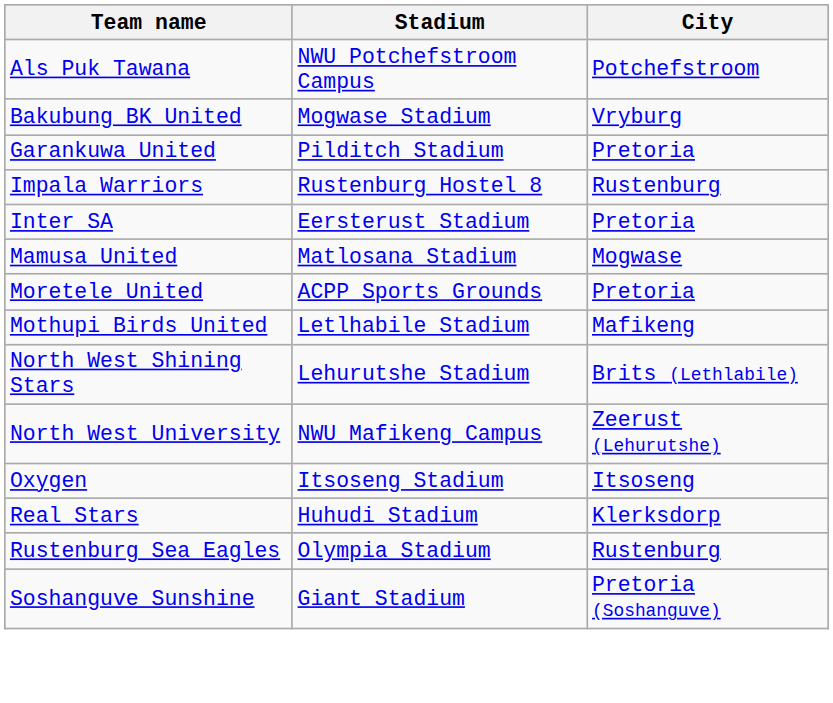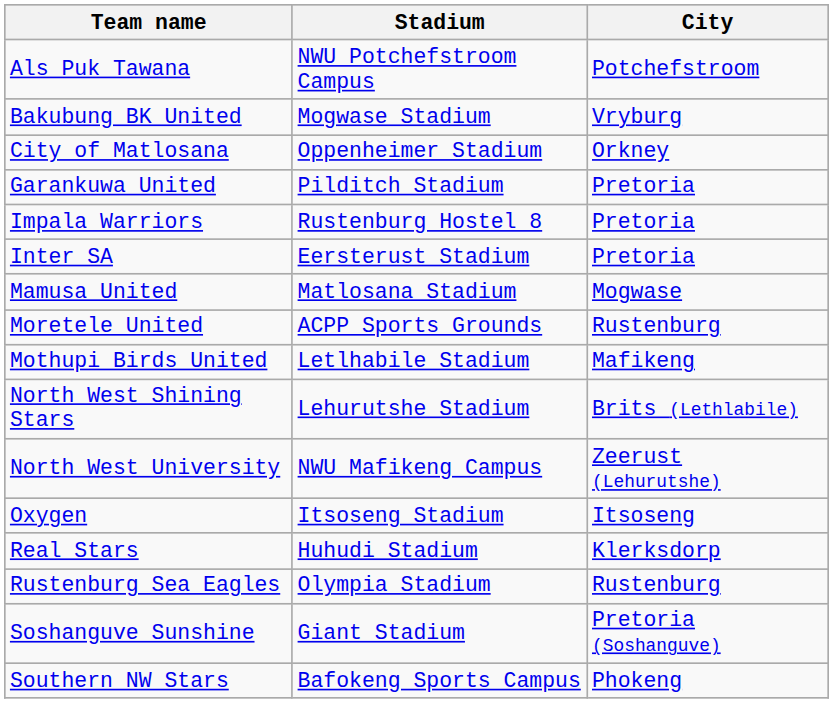 <table class="wikitable sortable" style="width:500px;">
 <tr>
 <th>Team name</th>
 <th>Stadium</th>
 <th>City</th>
 </tr>
 <tr>
 <td><a href='#'>Als Puk Tawana</a></td>
 <td><a href='#'>NWU Potchefstroom Campus</a></td>
 <td><a href='#'>Potchefstroom</a></td>
 </tr>
 <tr>
 <td><a href='#'>Bakubung BK United</a></td>
 <td><a href='#'>Mogwase Stadium</a></td>
 <td><a href='#'>Vryburg</a></td>
 </tr>
 <tr>
+<td><a href='#'>City of Matlosana</a></td>
+<td><a href='#'>Oppenheimer Stadium</a></td>
+<td><a href='#'>Orkney</a></td>
+</tr>
+<tr>
 <td><a href='#'>Garankuwa United</a></td>
 <td><a href='#'>Pilditch Stadium</a></td>
 <td><a href='#'>Pretoria</a></td>
 </tr>
 <tr>
 <td><a href='#'>Impala Warriors</a></td>
 <td><a href='#'>Rustenburg Hostel 8</a></td>
-<td><a href='#'>Rustenburg</a></td>
+<td><a href='#'>Pretoria</a></td>
 </tr>
 <tr>
 <td><a href='#'>Inter SA</a></td>
 <td><a href='#'>Eersterust Stadium</a> </td>
 <td><a href='#'>Pretoria</a></td>
 </tr>
 <tr>
 <td><a href='#'>Mamusa United</a></td>
 <td><a href='#'>Matlosana Stadium</a> </td>
 <td><a href='#'>Mogwase</a></td>
 </tr>
 <tr>
 <td><a href='#'>Moretele United</a></td>
 <td><a href='#'>ACPP Sports Grounds</a> </td>
-<td><a href='#'>Pretoria</a></td>
+<td><a href='#'>Rustenburg</a></td>
 </tr>
 <tr>
 <td><a href='#'>Mothupi Birds United</a></td>
 <td><a href='#'>Letlhabile Stadium</a> </td>
 <td><a href='#'>Mafikeng</a></td>
 </tr>
 <tr>
 <td><a href='#'>North West Shining Stars</a></td>
 <td><a href='#'>Lehurutshe Stadium</a> </td>
 <td><a href='#'>Brits <small>(Lethlabile)</small></a></td>
 </tr>
 <tr>
 <td><a href='#'>North West University</a></td>
 <td><a href='#'>NWU Mafikeng Campus</a> </td>
 <td><a href='#'>Zeerust <small>(Lehurutshe)</small></a></td>
 </tr>
 <tr>
 <td><a href='#'>Oxygen</a></td>
 <td><a href='#'>Itsoseng Stadium</a> </td>
 <td><a href='#'>Itsoseng</a> </td>
 </tr>
 <tr>
 <td><a href='#'>Real Stars</a></td>
 <td><a href='#'>Huhudi Stadium</a> </td>
 <td><a href='#'>Klerksdorp</a></td>
 </tr>
 <tr>
 <td><a href='#'>Rustenburg Sea Eagles</a></td>
 <td><a href='#'>Olympia Stadium</a></td>
 <td><a href='#'>Rustenburg</a></td>
 </tr>
 <tr>
 <td><a href='#'>Soshanguve Sunshine</a></td>
 <td><a href='#'>Giant Stadium</a> </td>
 <td><a href='#'>Pretoria <small>(Soshanguve)</small></a></td>
 </tr>
+<tr>
+<td><a href='#'>Southern NW Stars</a></td>
+<td><a href='#'>Bafokeng Sports Campus</a> </td>
+<td><a href='#'>Phokeng</a></td>
+</tr>
 </table>
